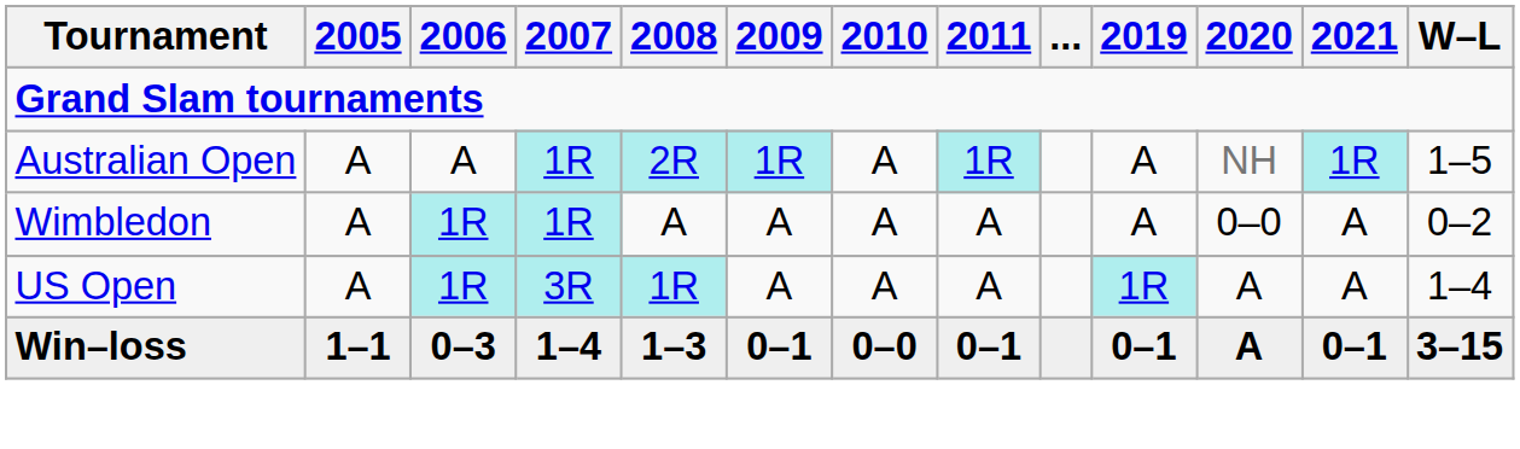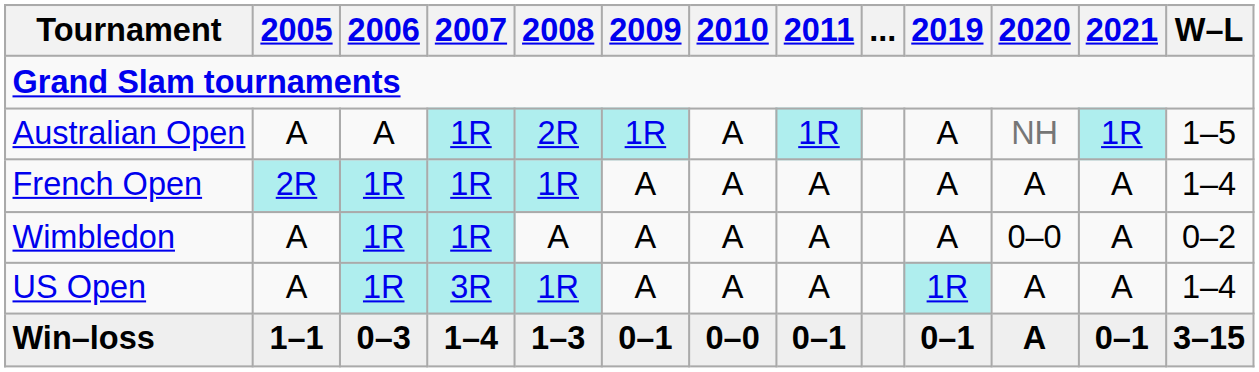 <table class=wikitable style=text-align:center>
 <tr>
 <th>Tournament</th>
 <th><a href='#'>2005</a></th>
 <th><a href='#'>2006</a></th>
 <th><a href='#'>2007</a></th>
 <th><a href='#'>2008</a></th>
 <th><a href='#'>2009</a></th>
 <th><a href='#'>2010</a></th>
 <th><a href='#'>2011</a></th>
 <th>...</th>
 <th><a href='#'>2019</a></th>
 <th><a href='#'>2020</a></th>
 <th><a href='#'>2021</a></th>
 <th>W–L</th>
 </tr>
 <tr>
 <td colspan="13" align="left"><strong><a href='#'>Grand Slam tournaments</a></strong></td>
 </tr>
 <tr>
 <td align=left><a href='#'>Australian Open</a></td>
 <td>A</td>
 <td>A</td>
 <td bgcolor=afeeee><a href='#'>1R</a></td>
 <td bgcolor=afeeee><a href='#'>2R</a></td>
 <td bgcolor=afeeee><a href='#'>1R</a></td>
 <td>A</td>
 <td bgcolor=afeeee><a href='#'>1R</a></td>
 <td></td>
 <td>A</td>
 <td style=color:#767676>NH</td>
 <td bgcolor=afeeee><a href='#'>1R</a></td>
 <td>1–5</td>
+</tr>
+<tr>
+<td align=left><a href='#'>French Open</a></td>
+<td bgcolor=afeeee><a href='#'>2R</a></td>
+<td bgcolor=afeeee><a href='#'>1R</a></td>
+<td bgcolor=afeeee><a href='#'>1R</a></td>
+<td bgcolor=afeeee><a href='#'>1R</a></td>
+<td>A</td>
+<td>A</td>
+<td>A</td>
+<td></td>
+<td>A</td>
+<td>A</td>
+<td>A</td>
+<td>1–4</td>
 </tr>
 <tr>
 <td align=left><a href='#'>Wimbledon</a></td>
 <td>A</td>
 <td bgcolor=afeeee><a href='#'>1R</a></td>
 <td bgcolor=afeeee><a href='#'>1R</a></td>
 <td>A</td>
 <td>A</td>
 <td>A</td>
 <td>A</td>
 <td></td>
 <td>A</td>
 <td>0–0</td>
 <td>A</td>
 <td>0–2</td>
 </tr>
 <tr>
 <td align=left><a href='#'>US Open</a></td>
 <td>A</td>
 <td bgcolor=afeeee><a href='#'>1R</a></td>
 <td bgcolor=afeeee><a href='#'>3R</a></td>
 <td bgcolor=afeeee><a href='#'>1R</a></td>
 <td>A</td>
 <td>A</td>
 <td>A</td>
 <td></td>
 <td bgcolor=afeeee><a href='#'>1R</a></td>
 <td>A</td>
 <td>A</td>
 <td>1–4</td>
 </tr>
 <tr style=background:#efefef;font-weight:bold>
 <td style="text-align:left">Win–loss</td>
 <td>1–1</td>
 <td>0–3</td>
 <td>1–4</td>
 <td>1–3</td>
 <td>0–1</td>
 <td>0–0</td>
 <td>0–1</td>
 <td></td>
 <td>0–1</td>
 <td>A</td>
 <td>0–1</td>
 <td>3–15</td>
 </tr>
 </table>
